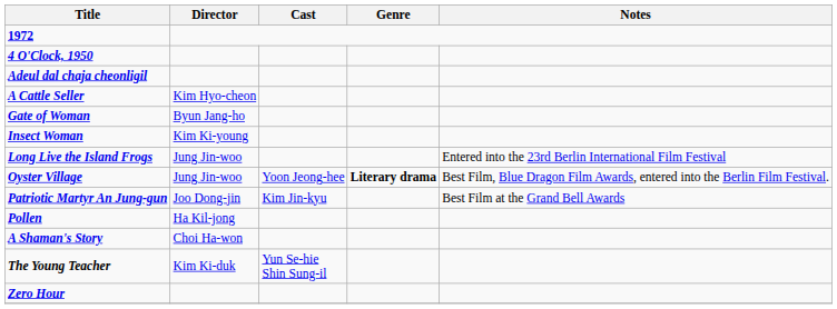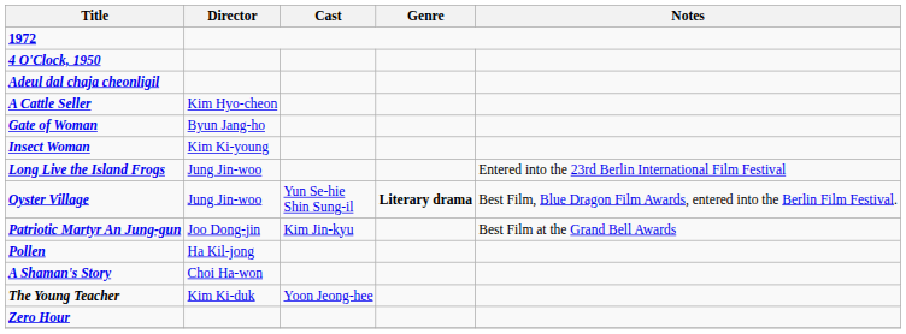 <table class="wikitable">
 <tr>
 <th>Title</th>
 <th>Director</th>
 <th>Cast</th>
 <th>Genre</th>
 <th>Notes</th>
 </tr>
 <tr>
 <td><strong><a href='#'>1972</a></strong></td>
 </tr>
 <tr>
 <td><strong><em><a href='#'>4 O'Clock, 1950</a></em></strong></td>
 <td></td>
 <td></td>
 <td></td>
 <td></td>
 </tr>
 <tr>
 <td><strong><em><a href='#'>Adeul dal chaja cheonligil</a></em></strong></td>
 <td></td>
 <td></td>
 <td></td>
 <td></td>
 </tr>
 <tr>
 <td><strong><em><a href='#'>A Cattle Seller</a></em></strong></td>
 <td><a href='#'>Kim Hyo-cheon</a></td>
 <td></td>
 <td></td>
 <td></td>
 </tr>
 <tr>
 <td><strong><em><a href='#'>Gate of Woman</a></em></strong></td>
 <td><a href='#'>Byun Jang-ho</a></td>
 <td></td>
 <td></td>
 <td></td>
 </tr>
 <tr>
 <td><strong><em><a href='#'>Insect Woman</a></em></strong></td>
 <td><a href='#'>Kim Ki-young</a></td>
 <td></td>
 <td></td>
 <td></td>
 </tr>
 <tr>
 <td><strong><em><a href='#'>Long Live the Island Frogs</a></em></strong></td>
 <td><a href='#'>Jung Jin-woo</a></td>
 <td></td>
 <td></td>
 <td>Entered into the <a href='#'>23rd Berlin International Film Festival</a></td>
 </tr>
 <tr>
 <td><strong><em><a href='#'>Oyster Village</a></em></strong></td>
 <td><a href='#'>Jung Jin-woo</a></td>
-<td><a href='#'>Yoon Jeong-hee</a></td>
+<td><a href='#'>Yun Se-hie</a><br><a href='#'>Shin Sung-il</a></td>
 <td><strong>Literary drama</strong></td>
 <td>Best Film, <a href='#'>Blue Dragon Film Awards</a>, entered into the <a href='#'>Berlin Film Festival</a>.</td>
 </tr>
 <tr>
 <td><strong><em><a href='#'>Patriotic Martyr An Jung-gun</a></em></strong></td>
 <td><a href='#'>Joo Dong-jin</a></td>
 <td><a href='#'>Kim Jin-kyu</a></td>
 <td></td>
 <td>Best Film at the <a href='#'>Grand Bell Awards</a></td>
 </tr>
 <tr>
 <td><strong><em><a href='#'>Pollen</a></em></strong></td>
 <td><a href='#'>Ha Kil-jong</a></td>
 <td></td>
 <td></td>
 <td></td>
 </tr>
 <tr>
 <td><strong><em><a href='#'>A Shaman's Story</a></em></strong></td>
 <td><a href='#'>Choi Ha-won</a></td>
 <td></td>
 <td></td>
 <td></td>
 </tr>
 <tr>
 <td><strong><em>The Young Teacher</em></strong></td>
 <td><a href='#'>Kim Ki-duk</a></td>
-<td><a href='#'>Yun Se-hie</a><br><a href='#'>Shin Sung-il</a></td>
+<td><a href='#'>Yoon Jeong-hee</a></td>
 <td></td>
 <td></td>
 </tr>
 <tr>
 <td><strong><em><a href='#'>Zero Hour</a></em></strong></td>
 <td></td>
 <td></td>
 <td></td>
 <td></td>
 </tr>
 <tr>
 </tr>
 </table>
